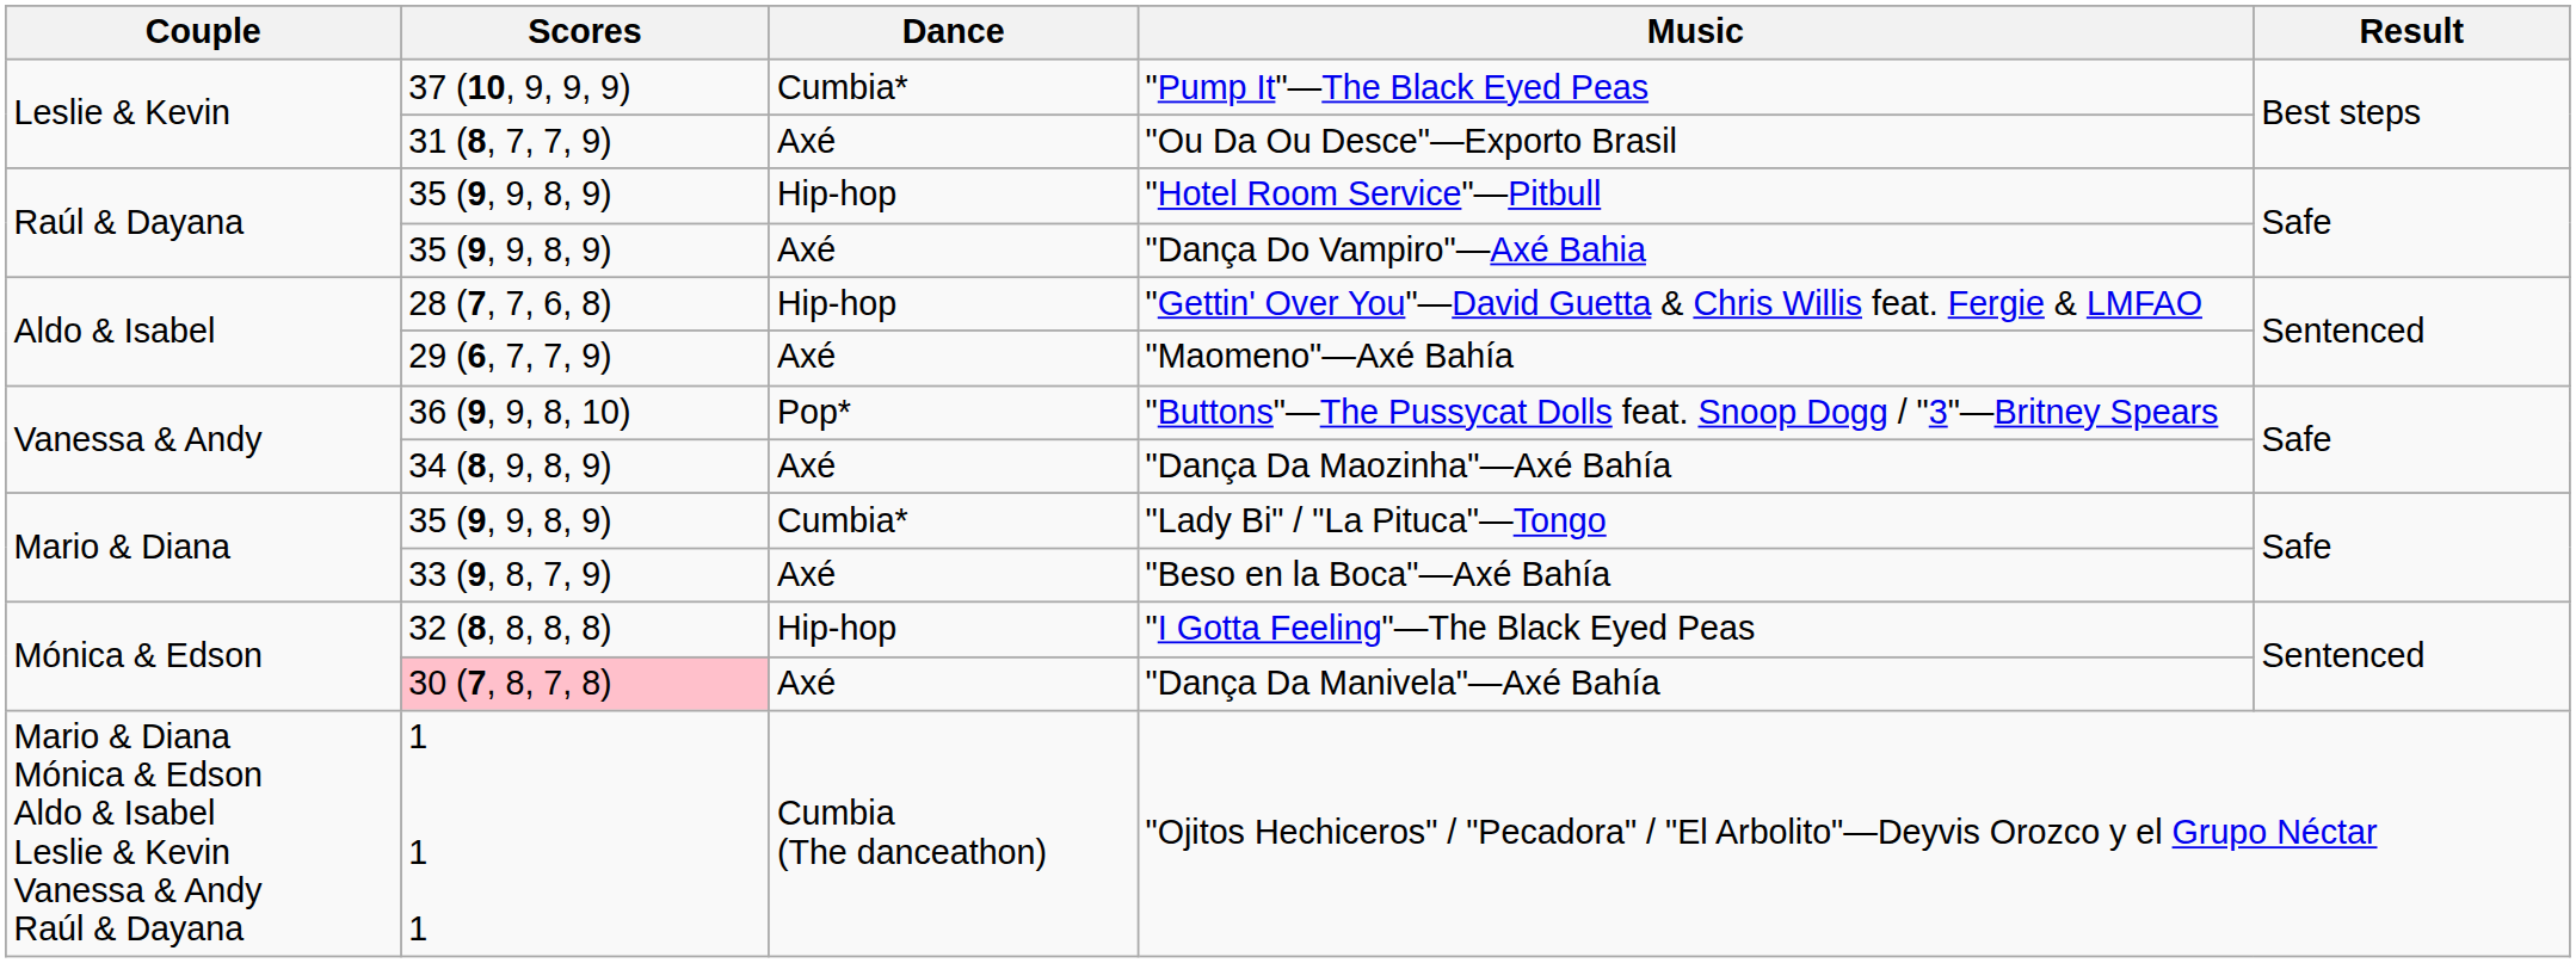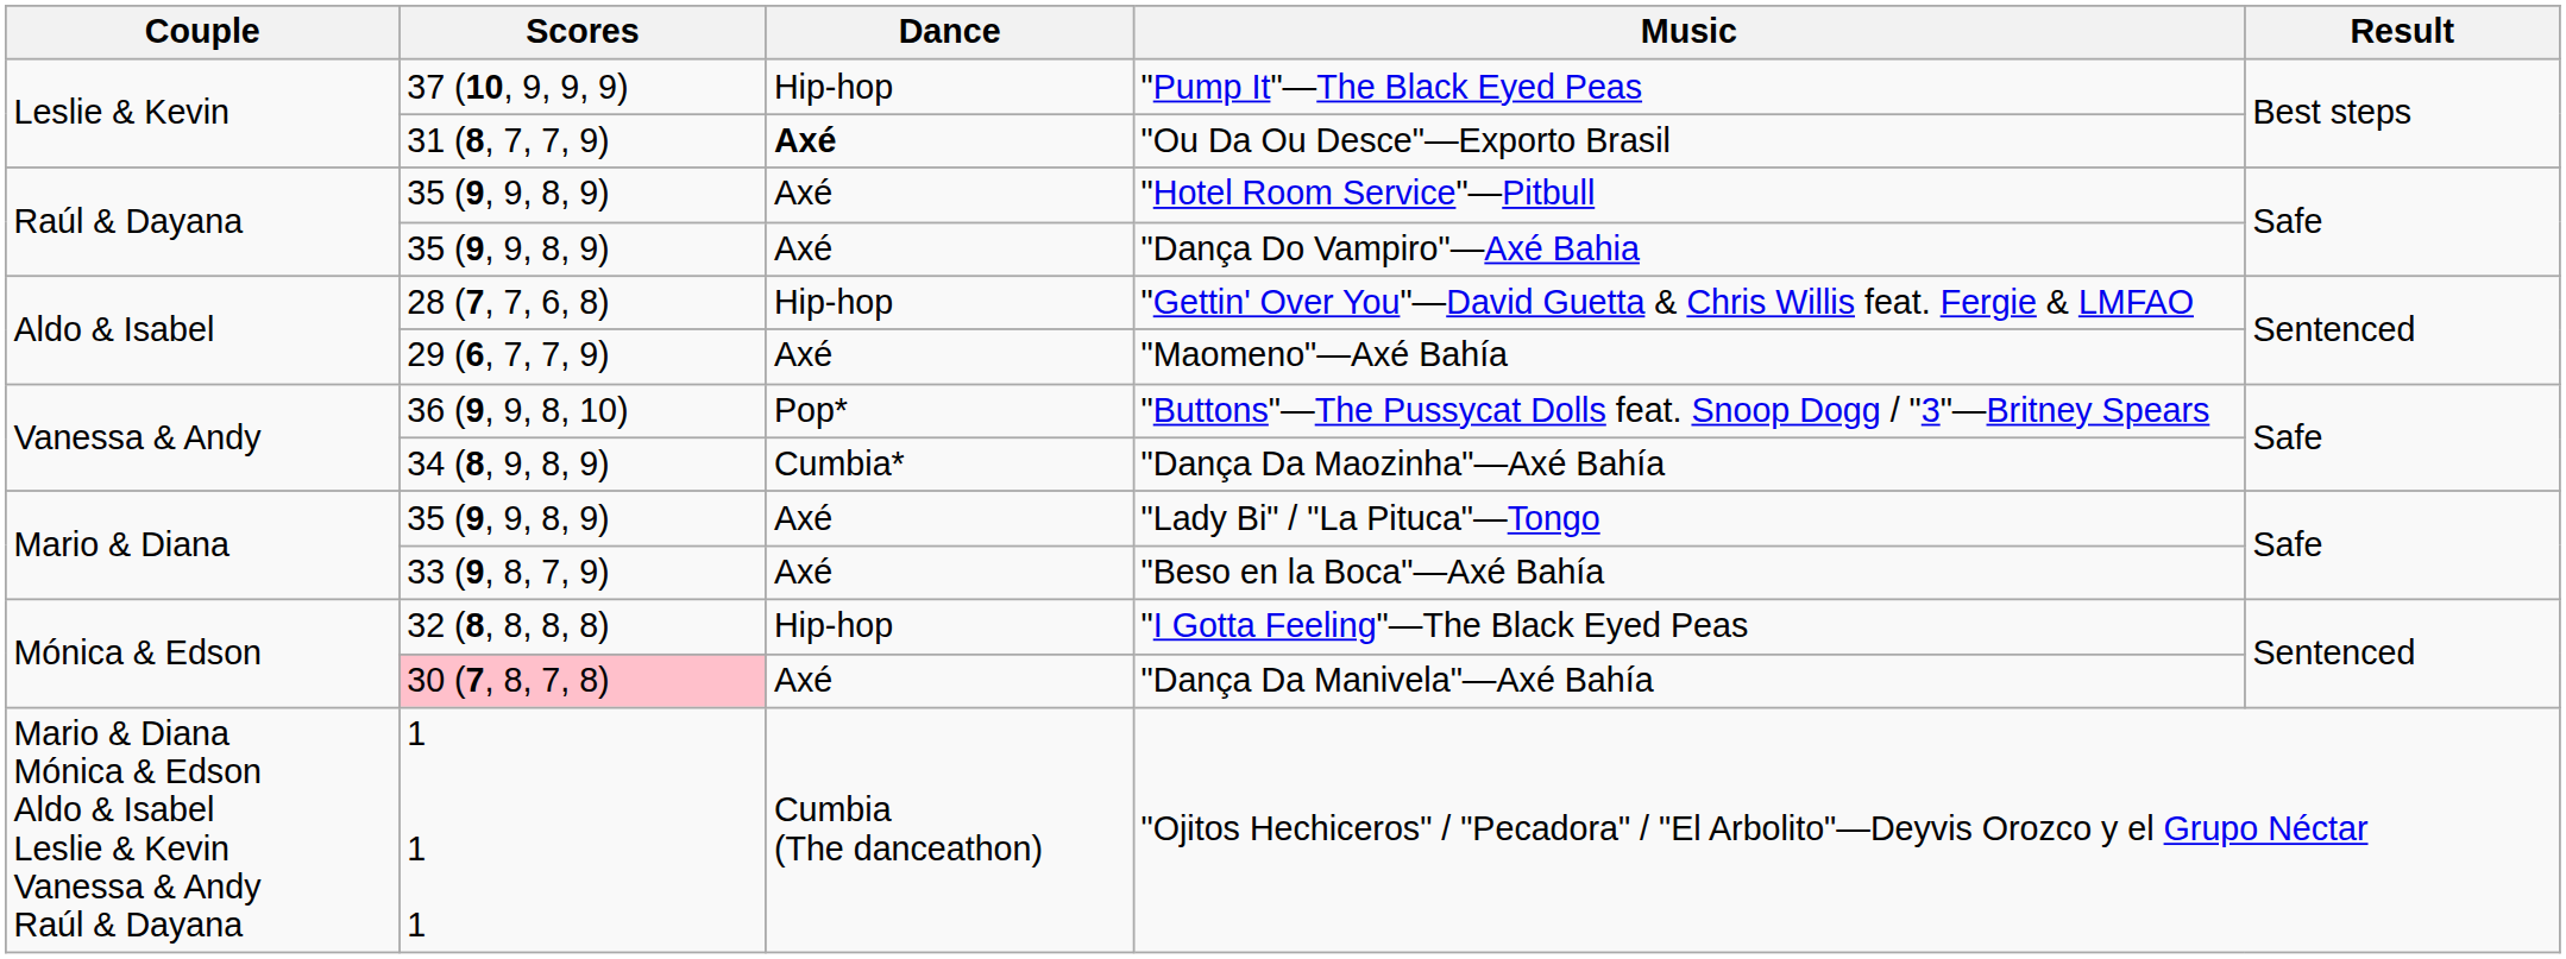 <table class="wikitable sortable" style="width:95%; white-space:nowrap;">
 <tr>
 <th style="width:15%;">Couple</th>
 <th style="width:14%;">Scores</th>
 <th style="width:14%;">Dance</th>
 <th style="width:40%;">Music</th>
 <th style="width:12%;">Result</th>
 </tr>
 <tr>
 <td rowspan=2>Leslie & Kevin</td>
 <td>37 (<strong>10</strong>, 9, 9, 9)</td>
-<td>Cumbia*</td>
+<td>Hip-hop</td>
 <td>"<a href='#'>Pump It</a>"—<a href='#'>The Black Eyed Peas</a></td>
 <td rowspan=2>Best steps</td>
 </tr>
 <tr>
 <td>31 (<strong>8</strong>, 7, 7, 9)</td>
-<td>Axé</td>
+<td><strong>Axé</strong></td>
 <td>"Ou Da Ou Desce"—Exporto Brasil</td>
 </tr>
 <tr>
 <td rowspan=2>Raúl & Dayana</td>
 <td>35 (<strong>9</strong>, 9, 8, 9)</td>
-<td>Hip-hop</td>
+<td>Axé</td>
 <td>"<a href='#'>Hotel Room Service</a>"—<a href='#'>Pitbull</a></td>
 <td rowspan=2>Safe</td>
 </tr>
 <tr>
 <td>35 (<strong>9</strong>, 9, 8, 9)</td>
 <td>Axé</td>
 <td>"Dança Do Vampiro"—<a href='#'>Axé Bahia</a></td>
 </tr>
 <tr>
 <td rowspan=2>Aldo & Isabel</td>
 <td>28 (<strong>7</strong>, 7, 6, 8)</td>
 <td>Hip-hop</td>
 <td>"<a href='#'>Gettin' Over You</a>"—<a href='#'>David Guetta</a> & <a href='#'>Chris Willis</a> feat. <a href='#'>Fergie</a> & <a href='#'>LMFAO</a></td>
 <td rowspan=2>Sentenced</td>
 </tr>
 <tr>
 <td>29 (<strong>6</strong>, 7, 7, 9)</td>
 <td>Axé</td>
 <td>"Maomeno"—Axé Bahía</td>
 </tr>
 <tr>
 <td rowspan=2>Vanessa & Andy</td>
 <td>36 (<strong>9</strong>, 9, 8, 10)</td>
 <td>Pop*</td>
 <td>"<a href='#'>Buttons</a>"—<a href='#'>The Pussycat Dolls</a> feat. <a href='#'>Snoop Dogg</a> / "<a href='#'>3</a>"—<a href='#'>Britney Spears</a></td>
 <td rowspan=2>Safe</td>
 </tr>
 <tr>
 <td>34 (<strong>8</strong>, 9, 8, 9)</td>
-<td>Axé</td>
+<td>Cumbia*</td>
 <td>"Dança Da Maozinha"—Axé Bahía</td>
 </tr>
 <tr>
 <td rowspan=2>Mario & Diana</td>
 <td>35 (<strong>9</strong>, 9, 8, 9)</td>
-<td>Cumbia*</td>
+<td>Axé</td>
 <td>"Lady Bi" / "La Pituca"—<a href='#'>Tongo</a></td>
 <td rowspan=2>Safe</td>
 </tr>
 <tr>
 <td>33 (<strong>9</strong>, 8, 7, 9)</td>
 <td>Axé</td>
 <td>"Beso en la Boca"—Axé Bahía</td>
 </tr>
 <tr>
 <td rowspan=2>Mónica & Edson</td>
 <td>32 (<strong>8</strong>, 8, 8, 8)</td>
 <td>Hip-hop</td>
 <td>"<a href='#'>I Gotta Feeling</a>"—The Black Eyed Peas</td>
 <td rowspan=2>Sentenced</td>
 </tr>
 <tr>
 <td style="background: pink;">30 (<strong>7</strong>, 8, 7, 8)</td>
 <td>Axé</td>
 <td>"Dança Da Manivela"—Axé Bahía</td>
 </tr>
 <tr>
 <td>Mario & Diana<br>Mónica & Edson<br>Aldo & Isabel<br>Leslie & Kevin<br>Vanessa & Andy<br>Raúl & Dayana</td>
 <td valign="top">1<br><br><br>1<br><br>1</td>
 <td>Cumbia<br>(The danceathon)</td>
 <td colspan=2>"Ojitos Hechiceros" / "Pecadora" / "El Arbolito"—Deyvis Orozco y el <a href='#'>Grupo Néctar</a></td>
 </tr>
 </table>
